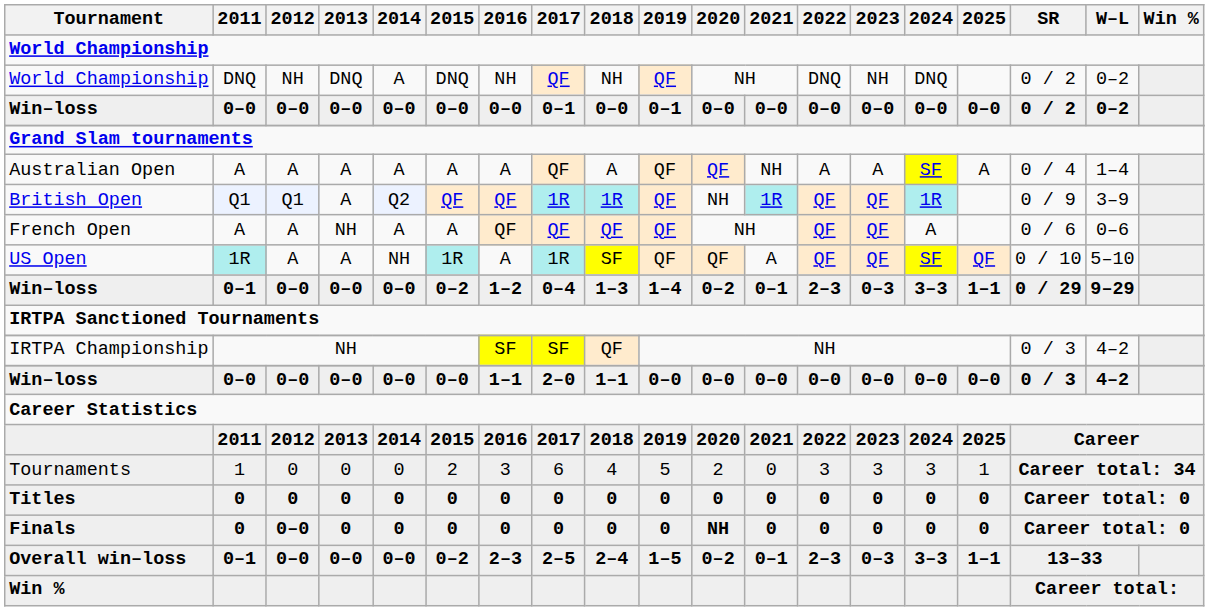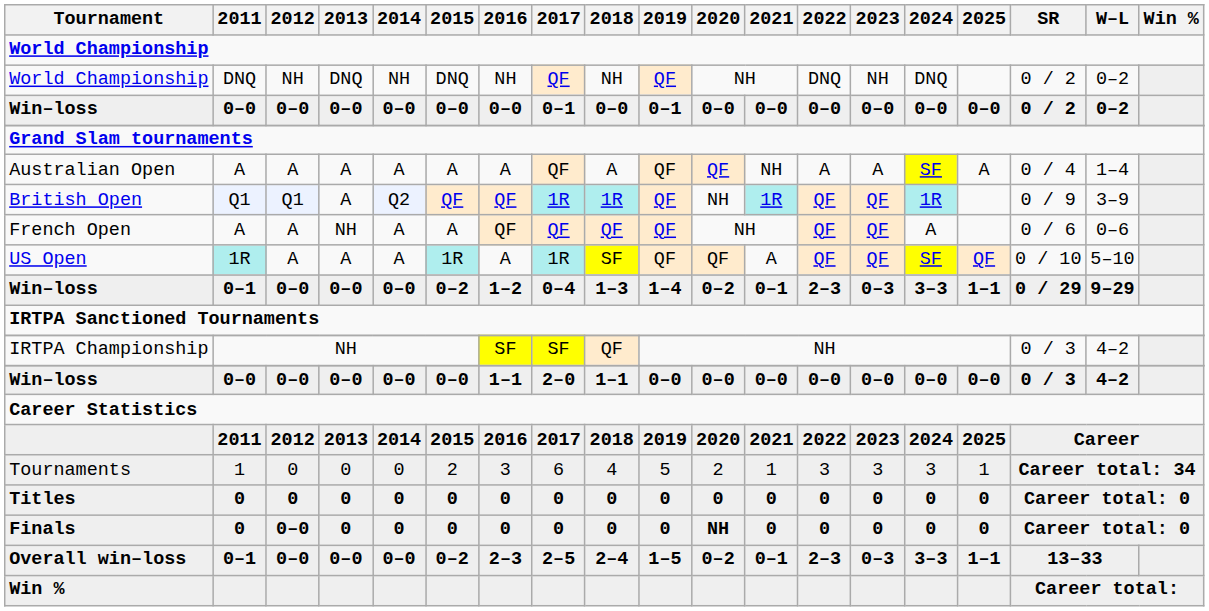 <table class="wikitable nowrap" style=text-align:center;font-size:94%>
 <tr>
 <th>Tournament</th>
 <th>2011</th>
 <th>2012</th>
 <th>2013</th>
 <th>2014</th>
 <th>2015</th>
 <th>2016</th>
 <th>2017</th>
 <th>2018</th>
 <th>2019</th>
 <th>2020</th>
 <th>2021</th>
 <th>2022</th>
 <th>2023</th>
 <th>2024</th>
 <th>2025</th>
 <th>SR</th>
 <th>W–L</th>
 <th>Win %</th>
 </tr>
 <tr>
 <td colspan="19" style="text-align:left"><strong><a href='#'>World Championship</a></strong></td>
 </tr>
 <tr>
 <td align=left><a href='#'>World Championship</a></td>
 <td>DNQ</td>
 <td>NH</td>
 <td>DNQ</td>
-<td>A</td>
+<td>NH</td>
 <td>DNQ</td>
 <td>NH</td>
 <td bgcolor=ffebcd><a href='#'>QF</a></td>
 <td>NH</td>
 <td bgcolor=ffebcd><a href='#'>QF</a></td>
 <td colspan=2>NH</td>
 <td>DNQ</td>
 <td>NH</td>
 <td>DNQ</td>
 <td></td>
 <td>0 / 2</td>
 <td>0–2</td>
 <td bgcolor=efefef></td>
 </tr>
 <tr style=font-weight:bold;background:#efefef>
 <td style=text-align:left>Win–loss</td>
 <td>0–0</td>
 <td>0–0</td>
 <td>0–0</td>
 <td>0–0</td>
 <td>0–0</td>
 <td>0–0</td>
 <td>0–1</td>
 <td>0–0</td>
 <td>0–1</td>
 <td>0–0</td>
 <td>0–0</td>
 <td>0–0</td>
 <td>0–0</td>
 <td>0–0</td>
 <td>0–0</td>
 <td>0 / 2</td>
 <td>0–2</td>
 <td bgcolor=efefef></td>
 </tr>
 <tr style=font-weight:bold;background:#efefef>
 </tr>
 <tr>
 <td colspan="19" style="text-align:left"><strong><a href='#'>Grand Slam tournaments</a></strong></td>
 </tr>
 <tr>
 <td align=left>Australian Open</td>
 <td>A</td>
 <td>A</td>
 <td>A</td>
 <td>A</td>
 <td>A</td>
 <td>A</td>
 <td bgcolor=ffebcd>QF</td>
 <td>A</td>
 <td bgcolor=ffebcd>QF</td>
 <td bgcolor=ffebcd><a href='#'>QF</a></td>
 <td>NH</td>
 <td>A</td>
 <td>A</td>
 <td style="background:yellow;"><a href='#'>SF</a></td>
 <td>A</td>
 <td>0 / 4</td>
 <td>1–4</td>
 <td bgcolor=efefef></td>
 </tr>
 <tr>
 <td align=left><a href='#'>British Open</a></td>
 <td bgcolor=ecf2ff>Q1</td>
 <td bgcolor=ecf2ff>Q1</td>
 <td>A</td>
 <td bgcolor=ecf2ff>Q2</td>
 <td bgcolor=ffebcd><a href='#'>QF</a></td>
 <td bgcolor=ffebcd><a href='#'>QF</a></td>
 <td bgcolor=afeeee><a href='#'>1R</a></td>
 <td bgcolor=afeeee><a href='#'>1R</a></td>
 <td bgcolor=ffebcd><a href='#'>QF</a></td>
 <td>NH</td>
 <td bgcolor=afeeee><a href='#'>1R</a></td>
 <td bgcolor=ffebcd><a href='#'>QF</a></td>
 <td bgcolor=ffebcd><a href='#'>QF</a></td>
 <td bgcolor=afeeee><a href='#'>1R</a></td>
 <td></td>
 <td>0 / 9</td>
 <td>3–9</td>
 <td bgcolor=efefef></td>
 </tr>
 <tr>
 <td align=left>French Open</td>
 <td>A</td>
 <td>A</td>
 <td>NH</td>
 <td>A</td>
 <td>A</td>
 <td bgcolor=ffebcd>QF</td>
 <td bgcolor=ffebcd><a href='#'>QF</a></td>
 <td bgcolor=ffebcd><a href='#'>QF</a></td>
 <td bgcolor=ffebcd><a href='#'>QF</a></td>
 <td colspan=2>NH</td>
 <td bgcolor=ffebcd><a href='#'>QF</a></td>
 <td bgcolor=ffebcd><a href='#'>QF</a></td>
 <td>A</td>
 <td></td>
 <td>0 / 6</td>
 <td>0–6</td>
 <td bgcolor=efefef></td>
 </tr>
 <tr>
 <td align=left><a href='#'>US Open</a></td>
 <td bgcolor=afeeee>1R</td>
 <td>A</td>
 <td>A</td>
-<td>NH</td>
+<td>A</td>
 <td bgcolor=afeeee>1R</td>
 <td>A</td>
 <td bgcolor=afeeee>1R</td>
 <td style="background:yellow;">SF</td>
 <td bgcolor=ffebcd>QF</td>
 <td bgcolor=ffebcd>QF</td>
 <td>A</td>
 <td bgcolor=ffebcd><a href='#'>QF</a></td>
 <td bgcolor=ffebcd><a href='#'>QF</a></td>
 <td style="background:yellow;"><a href='#'>SF</a></td>
 <td bgcolor=ffebcd><a href='#'>QF</a></td>
 <td>0 / 10</td>
 <td>5–10</td>
 <td bgcolor=efefef></td>
 </tr>
 <tr style=font-weight:bold;background:#efefef>
 <td style=text-align:left>Win–loss</td>
 <td>0–1</td>
 <td>0–0</td>
 <td>0–0</td>
 <td>0–0</td>
 <td>0–2</td>
 <td>1–2</td>
 <td>0–4</td>
 <td>1–3</td>
 <td>1–4</td>
 <td>0–2</td>
 <td>0–1</td>
 <td>2–3</td>
 <td>0–3</td>
 <td>3–3</td>
 <td>1–1</td>
 <td>0 / 29</td>
 <td>9–29</td>
 <td bgcolor=efefef></td>
 </tr>
 <tr>
 <td colspan="19" style="text-align:left"><strong>IRTPA Sanctioned Tournaments</strong></td>
 </tr>
 <tr>
 </tr>
 <tr>
 </tr>
 <tr>
 <td align=left>IRTPA Championship</td>
 <td colspan=5>NH</td>
 <td style="background:yellow;">SF</td>
 <td style="background:yellow;">SF</td>
 <td bgcolor=ffebcd>QF</td>
 <td colspan=7>NH</td>
 <td>0 / 3</td>
 <td>4–2</td>
 <td bgcolor=efefef></td>
 </tr>
 <tr>
 </tr>
 <tr style=font-weight:bold;background:#efefef>
 <td style=text-align:left>Win–loss</td>
 <td>0–0</td>
 <td>0–0</td>
 <td>0–0</td>
 <td>0–0</td>
 <td>0–0</td>
 <td>1–1</td>
 <td>2–0</td>
 <td>1–1</td>
 <td>0–0</td>
 <td>0–0</td>
 <td>0–0</td>
 <td>0–0</td>
 <td>0–0</td>
 <td>0–0</td>
 <td>0–0</td>
 <td>0 / 3</td>
 <td>4–2</td>
 <td bgcolor=efefef></td>
 </tr>
 <tr>
 <td colspan="19" style="text-align:left"><strong>Career Statistics</strong></td>
 </tr>
 <tr style="font-weight:bold;background:#EFEFEF;">
 <td></td>
 <td>2011</td>
 <td>2012</td>
 <td>2013</td>
 <td>2014</td>
 <td>2015</td>
 <td>2016</td>
 <td>2017</td>
 <td>2018</td>
 <td>2019</td>
 <td>2020</td>
 <td>2021</td>
 <td>2022</td>
 <td>2023</td>
 <td>2024</td>
 <td>2025</td>
 <td colspan=3>Career</td>
 </tr>
 <tr style="background:#EFEFEF">
 <td align=left>Tournaments</td>
 <td>1</td>
 <td>0</td>
 <td>0</td>
 <td>0</td>
 <td>2</td>
 <td>3</td>
 <td>6</td>
 <td>4</td>
 <td>5</td>
 <td>2</td>
-<td>0</td>
+<td>1</td>
 <td>3</td>
 <td>3</td>
 <td>3</td>
 <td>1</td>
 <td colspan="3"><strong>Career total: 34</strong></td>
 </tr>
 <tr style=font-weight:bold;background:#efefef>
 <td style=text-align:left>Titles</td>
 <td>0</td>
 <td>0</td>
 <td>0</td>
 <td>0</td>
 <td>0</td>
 <td>0</td>
 <td>0</td>
 <td>0</td>
 <td>0</td>
 <td>0</td>
 <td>0</td>
 <td>0</td>
 <td>0</td>
 <td>0</td>
 <td>0</td>
 <td colspan="3"><strong>Career total: 0</strong></td>
 </tr>
 <tr style=font-weight:bold;background:#efefef>
 <td style=text-align:left>Finals</td>
 <td>0</td>
 <td>0–0</td>
 <td>0</td>
 <td>0</td>
 <td>0</td>
 <td>0</td>
 <td>0</td>
 <td>0</td>
 <td>0</td>
 <td>NH</td>
 <td>0</td>
 <td>0</td>
 <td>0</td>
 <td>0</td>
 <td>0</td>
 <td colspan="3"><strong>Career total: 0</strong></td>
 </tr>
 <tr style=font-weight:bold;background:#efefef>
 <td style=text-align:left>Overall win–loss</td>
 <td>0–1</td>
 <td>0–0</td>
 <td>0–0</td>
 <td>0–0</td>
 <td>0–2</td>
 <td>2–3</td>
 <td>2–5</td>
 <td>2–4</td>
 <td>1–5</td>
 <td>0–2</td>
 <td>0–1</td>
 <td>2–3</td>
 <td>0–3</td>
 <td>3–3</td>
 <td>1–1</td>
 <td colspan="2">13–33</td>
 <td></td>
 </tr>
 <tr style=font-weight:bold;background:#efefef>
 <td align=left>Win %</td>
 <td></td>
 <td></td>
 <td></td>
 <td></td>
 <td></td>
 <td></td>
 <td></td>
 <td></td>
 <td></td>
 <td></td>
 <td></td>
 <td></td>
 <td></td>
 <td></td>
 <td></td>
 <td colspan="3"><strong>Career total: </strong></td>
 </tr>
 </table>
